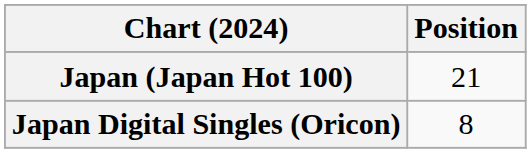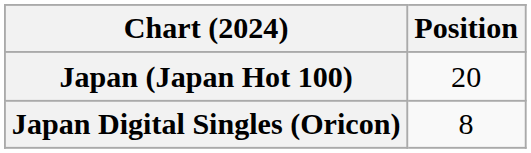 <table class="wikitable sortable plainrowheaders" style="text-align:center">
 <tr>
 <th scope="col">Chart (2024)</th>
 <th scope="col">Position</th>
 </tr>
 <tr>
 <th scope="row">Japan (Japan Hot 100)</th>
-<td>21</td>
+<td>20</td>
 </tr>
 <tr>
 <th scope="row">Japan Digital Singles (Oricon)</th>
 <td>8</td>
 </tr>
 </table>
